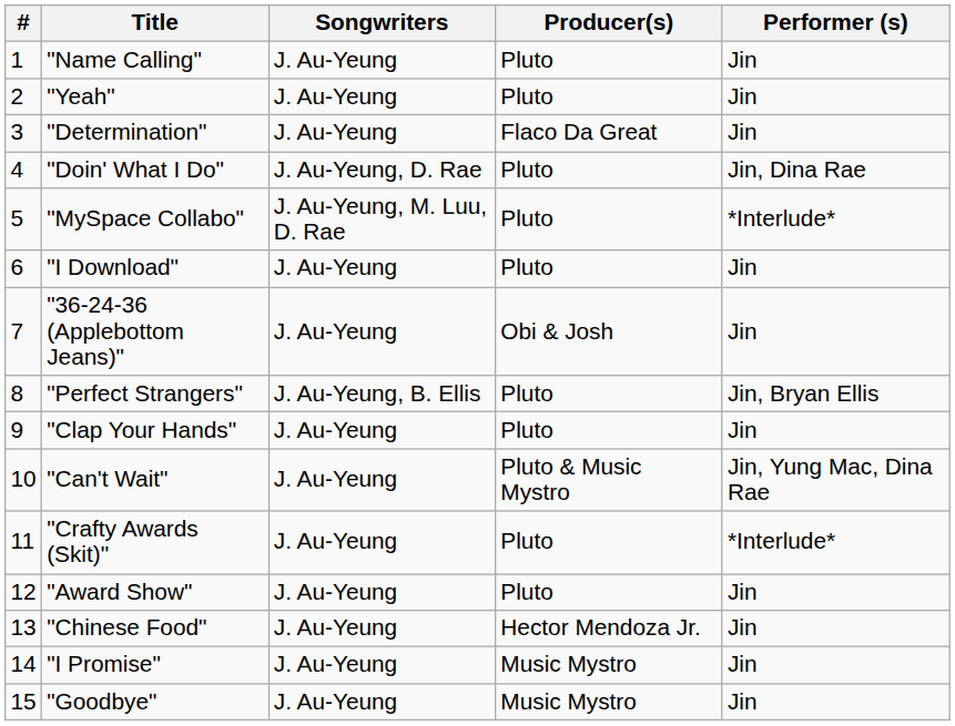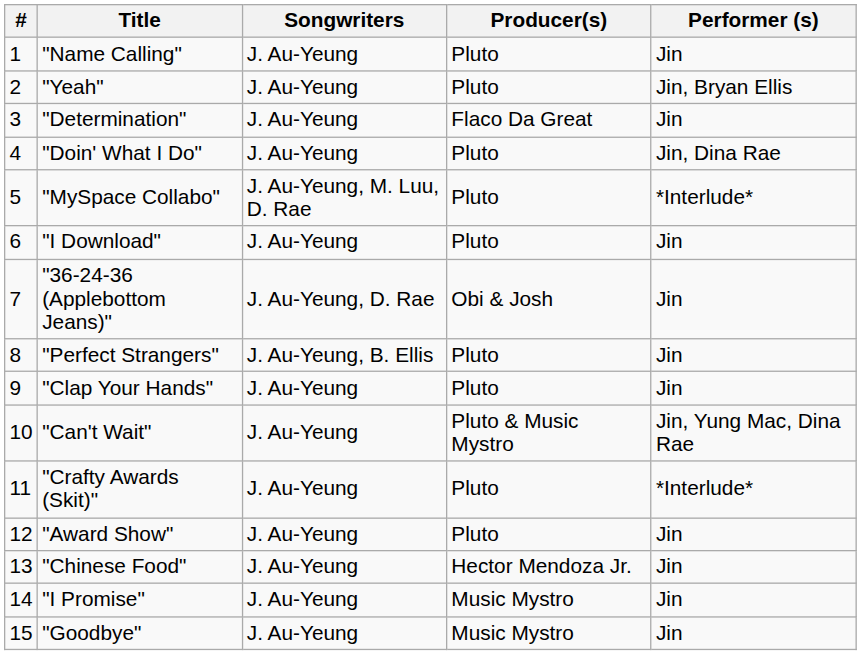 <table class="wikitable">
 <tr>
 <th align="center">#</th>
 <th align="center" width="150">Title</th>
 <th align="center" width="150">Songwriters</th>
 <th align="center" width="150">Producer(s)</th>
 <th align="center" width="150">Performer (s)</th>
 </tr>
 <tr>
 <td>1</td>
 <td>"Name Calling"</td>
 <td>J. Au-Yeung</td>
 <td>Pluto</td>
 <td>Jin</td>
 </tr>
 <tr>
 <td>2</td>
 <td>"Yeah"</td>
 <td>J. Au-Yeung</td>
 <td>Pluto</td>
-<td>Jin</td>
+<td>Jin, Bryan Ellis</td>
 </tr>
 <tr>
 <td>3</td>
 <td>"Determination"</td>
 <td>J. Au-Yeung</td>
 <td>Flaco Da Great</td>
 <td>Jin</td>
 </tr>
 <tr>
 <td>4</td>
 <td>"Doin' What I Do"</td>
-<td>J. Au-Yeung, D. Rae</td>
+<td>J. Au-Yeung</td>
 <td>Pluto</td>
 <td>Jin, Dina Rae</td>
 </tr>
 <tr>
 <td>5</td>
 <td>"MySpace Collabo"</td>
 <td>J. Au-Yeung, M. Luu, D. Rae</td>
 <td>Pluto</td>
 <td>*Interlude*</td>
 </tr>
 <tr>
 <td>6</td>
 <td>"I Download"</td>
 <td>J. Au-Yeung</td>
 <td>Pluto</td>
 <td>Jin</td>
 </tr>
 <tr>
 <td>7</td>
 <td>"36-24-36 (Applebottom Jeans)"</td>
-<td>J. Au-Yeung</td>
+<td>J. Au-Yeung, D. Rae</td>
 <td>Obi & Josh</td>
 <td>Jin</td>
 </tr>
 <tr>
 <td>8</td>
 <td>"Perfect Strangers"</td>
 <td>J. Au-Yeung, B. Ellis</td>
 <td>Pluto</td>
-<td>Jin, Bryan Ellis</td>
+<td>Jin</td>
 </tr>
 <tr>
 <td>9</td>
 <td>"Clap Your Hands"</td>
 <td>J. Au-Yeung</td>
 <td>Pluto</td>
 <td>Jin</td>
 </tr>
 <tr>
 <td>10</td>
 <td>"Can't Wait"</td>
 <td>J. Au-Yeung</td>
 <td>Pluto & Music Mystro</td>
 <td>Jin, Yung Mac, Dina Rae</td>
 </tr>
 <tr>
 <td>11</td>
 <td>"Crafty Awards (Skit)"</td>
 <td>J. Au-Yeung</td>
 <td>Pluto</td>
 <td>*Interlude*</td>
 </tr>
 <tr>
 <td>12</td>
 <td>"Award Show"</td>
 <td>J. Au-Yeung</td>
 <td>Pluto</td>
 <td>Jin</td>
 </tr>
 <tr>
 <td>13</td>
 <td>"Chinese Food"</td>
 <td>J. Au-Yeung</td>
 <td>Hector Mendoza Jr.</td>
 <td>Jin</td>
 </tr>
 <tr>
 <td>14</td>
 <td>"I Promise"</td>
 <td>J. Au-Yeung</td>
 <td>Music Mystro</td>
 <td>Jin</td>
 </tr>
 <tr>
 <td>15</td>
 <td>"Goodbye"</td>
 <td>J. Au-Yeung</td>
 <td>Music Mystro</td>
 <td>Jin</td>
 </tr>
 </table>
